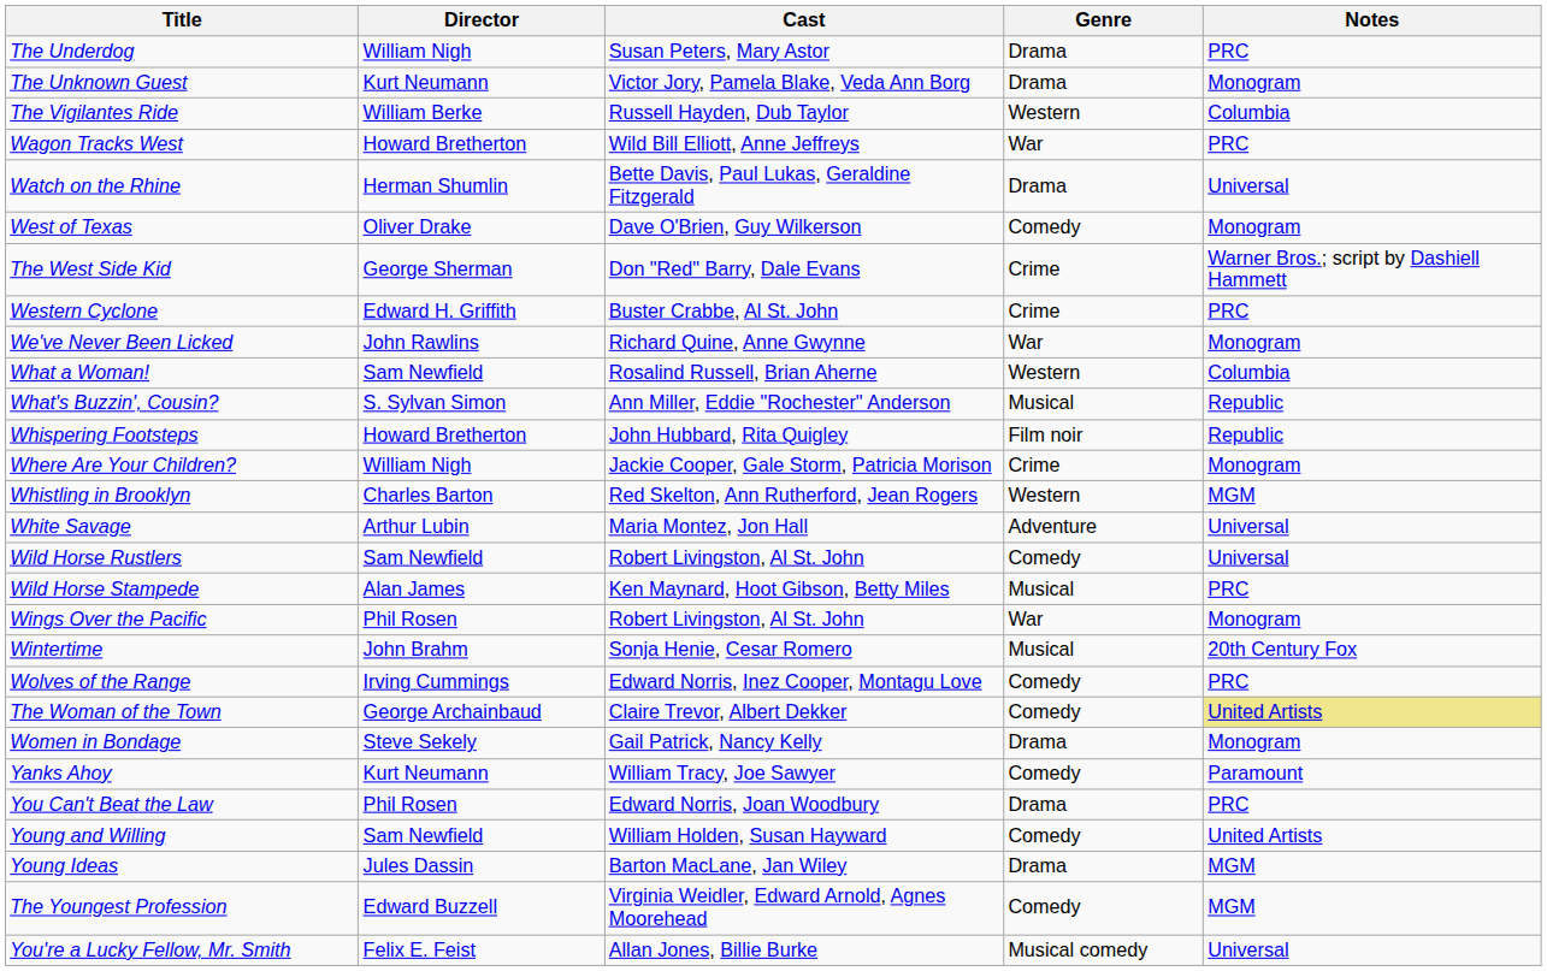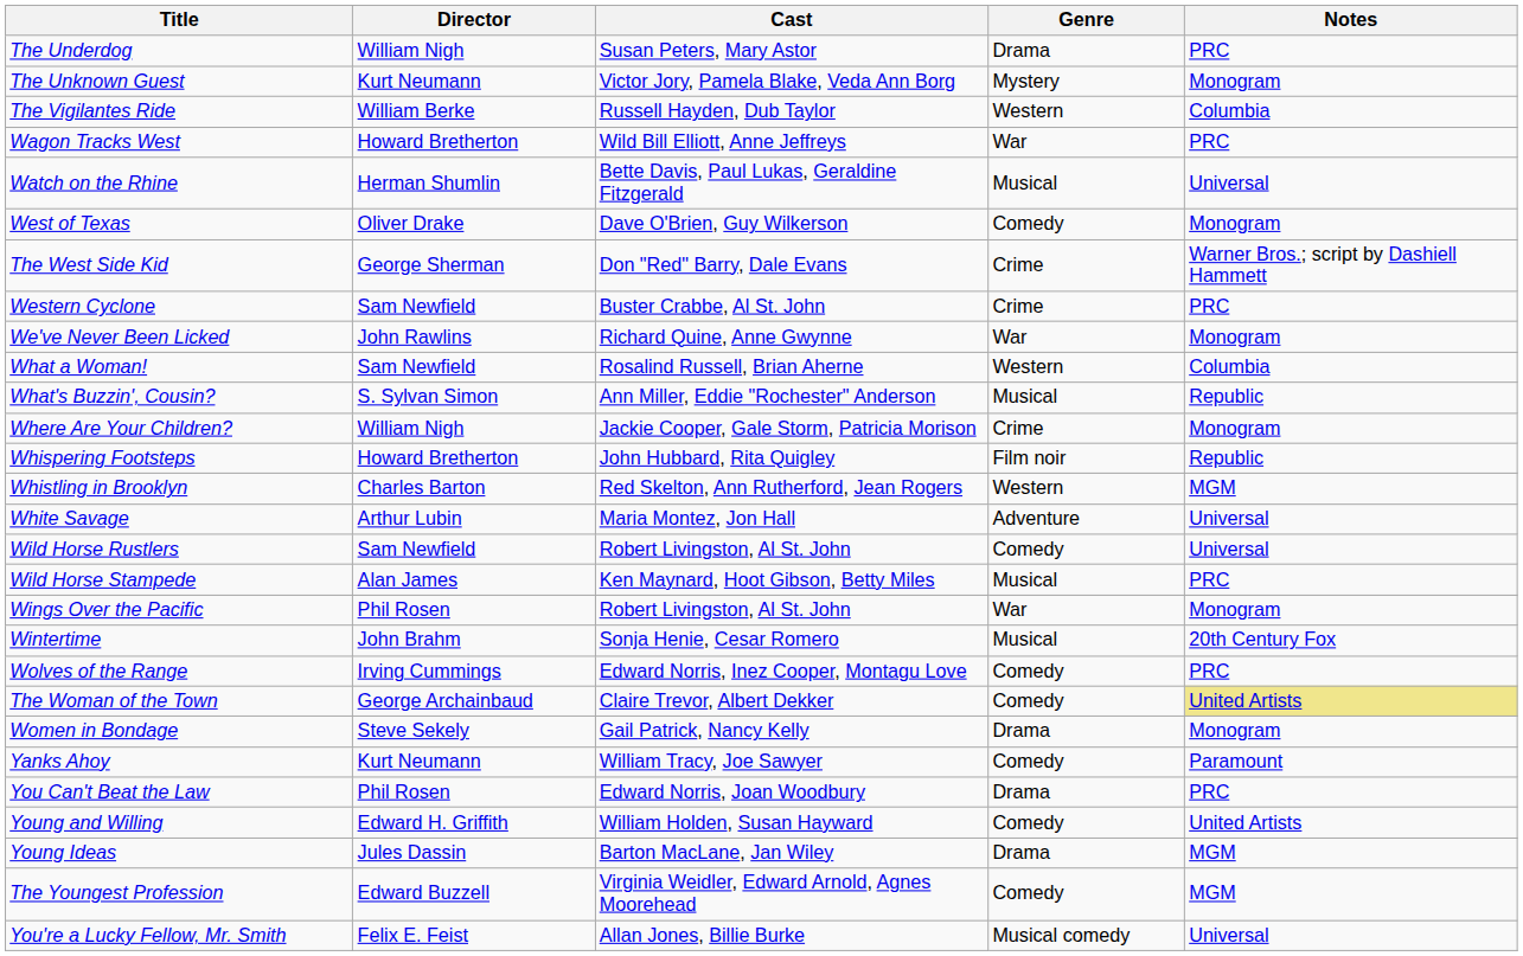 <table class="wikitable" style="width:100%;">
 <tr>
 <th style="width:23%;">Title</th>
 <th style="width:16%;">Director</th>
 <th style="width:26%;">Cast</th>
 <th style="width:13%;">Genre</th>
 <th style="width:22%;">Notes</th>
 </tr>
 <tr>
 <td><em><a href='#'>The Underdog</a></em></td>
 <td><a href='#'>William Nigh</a></td>
 <td><a href='#'>Susan Peters</a>, <a href='#'>Mary Astor</a></td>
 <td>Drama</td>
 <td><a href='#'>PRC</a></td>
 </tr>
 <tr>
 <td><em><a href='#'>The Unknown Guest</a></em></td>
 <td><a href='#'>Kurt Neumann</a></td>
 <td><a href='#'>Victor Jory</a>, <a href='#'>Pamela Blake</a>, <a href='#'>Veda Ann Borg</a></td>
-<td>Drama</td>
+<td>Mystery</td>
 <td><a href='#'>Monogram</a></td>
 </tr>
 <tr>
 <td><em><a href='#'>The Vigilantes Ride</a></em></td>
 <td><a href='#'>William Berke</a></td>
 <td><a href='#'>Russell Hayden</a>, <a href='#'>Dub Taylor</a></td>
 <td>Western</td>
 <td><a href='#'>Columbia</a></td>
 </tr>
 <tr>
 <td><em><a href='#'>Wagon Tracks West</a></em></td>
 <td><a href='#'>Howard Bretherton</a></td>
 <td><a href='#'>Wild Bill Elliott</a>, <a href='#'>Anne Jeffreys</a></td>
 <td>War</td>
 <td><a href='#'>PRC</a></td>
 </tr>
 <tr>
 <td><em><a href='#'>Watch on the Rhine</a></em></td>
 <td><a href='#'>Herman Shumlin</a></td>
 <td><a href='#'>Bette Davis</a>, <a href='#'>Paul Lukas</a>, <a href='#'>Geraldine Fitzgerald</a></td>
-<td>Drama</td>
+<td>Musical</td>
 <td><a href='#'>Universal</a></td>
 </tr>
 <tr>
 <td><em><a href='#'>West of Texas</a></em></td>
 <td><a href='#'>Oliver Drake</a></td>
 <td><a href='#'>Dave O'Brien</a>, <a href='#'>Guy Wilkerson</a></td>
 <td>Comedy</td>
 <td><a href='#'>Monogram</a></td>
 </tr>
 <tr>
 <td><em><a href='#'>The West Side Kid</a></em></td>
 <td><a href='#'>George Sherman</a></td>
 <td><a href='#'>Don "Red" Barry</a>, <a href='#'>Dale Evans</a></td>
 <td>Crime</td>
 <td><a href='#'>Warner Bros.</a>; script by <a href='#'>Dashiell Hammett</a></td>
 </tr>
 <tr>
 <td><em><a href='#'>Western Cyclone</a></em></td>
-<td><a href='#'>Edward H. Griffith</a></td>
+<td><a href='#'>Sam Newfield</a></td>
 <td><a href='#'>Buster Crabbe</a>, <a href='#'>Al St. John</a></td>
 <td>Crime</td>
 <td><a href='#'>PRC</a></td>
 </tr>
 <tr>
 <td><em><a href='#'>We've Never Been Licked</a></em></td>
 <td><a href='#'>John Rawlins</a></td>
 <td><a href='#'>Richard Quine</a>, <a href='#'>Anne Gwynne</a></td>
 <td>War</td>
 <td><a href='#'>Monogram</a></td>
 </tr>
 <tr>
 <td><em><a href='#'>What a Woman!</a></em></td>
 <td><a href='#'>Sam Newfield</a></td>
 <td><a href='#'>Rosalind Russell</a>, <a href='#'>Brian Aherne</a></td>
 <td>Western</td>
 <td><a href='#'>Columbia</a></td>
 </tr>
 <tr>
 <td><em><a href='#'>What's Buzzin', Cousin?</a></em></td>
 <td><a href='#'>S. Sylvan Simon</a></td>
 <td><a href='#'>Ann Miller</a>, <a href='#'>Eddie "Rochester" Anderson</a></td>
 <td>Musical</td>
 <td><a href='#'>Republic</a></td>
 </tr>
 <tr>
+<td><em><a href='#'>Where Are Your Children?</a></em></td>
+<td><a href='#'>William Nigh</a></td>
+<td><a href='#'>Jackie Cooper</a>, <a href='#'>Gale Storm</a>, <a href='#'>Patricia Morison</a></td>
+<td>Crime</td>
+<td><a href='#'>Monogram</a></td>
+</tr>
+<tr>
 <td><em><a href='#'>Whispering Footsteps</a></em></td>
 <td><a href='#'>Howard Bretherton</a></td>
 <td><a href='#'>John Hubbard</a>, <a href='#'>Rita Quigley</a></td>
 <td>Film noir</td>
 <td><a href='#'>Republic</a></td>
-</tr>
-<tr>
-<td><em><a href='#'>Where Are Your Children?</a></em></td>
-<td><a href='#'>William Nigh</a></td>
-<td><a href='#'>Jackie Cooper</a>, <a href='#'>Gale Storm</a>, <a href='#'>Patricia Morison</a></td>
-<td>Crime</td>
-<td><a href='#'>Monogram</a></td>
 </tr>
 <tr>
 <td><em><a href='#'>Whistling in Brooklyn</a></em></td>
 <td><a href='#'>Charles Barton</a></td>
 <td><a href='#'>Red Skelton</a>, <a href='#'>Ann Rutherford</a>, <a href='#'>Jean Rogers</a></td>
 <td>Western</td>
 <td><a href='#'>MGM</a></td>
 </tr>
 <tr>
 <td><em><a href='#'>White Savage</a></em></td>
 <td><a href='#'>Arthur Lubin</a></td>
 <td><a href='#'>Maria Montez</a>, <a href='#'>Jon Hall</a></td>
 <td>Adventure</td>
 <td><a href='#'>Universal</a></td>
 </tr>
 <tr>
 <td><em><a href='#'>Wild Horse Rustlers</a></em></td>
 <td><a href='#'>Sam Newfield</a></td>
 <td><a href='#'>Robert Livingston</a>, <a href='#'>Al St. John</a></td>
 <td>Comedy</td>
 <td><a href='#'>Universal</a></td>
 </tr>
 <tr>
 <td><em><a href='#'>Wild Horse Stampede</a></em></td>
 <td><a href='#'>Alan James</a></td>
 <td><a href='#'>Ken Maynard</a>, <a href='#'>Hoot Gibson</a>, <a href='#'>Betty Miles</a></td>
 <td>Musical</td>
 <td><a href='#'>PRC</a></td>
 </tr>
 <tr>
 <td><em><a href='#'>Wings Over the Pacific</a></em></td>
 <td><a href='#'>Phil Rosen</a></td>
 <td><a href='#'>Robert Livingston</a>, <a href='#'>Al St. John</a></td>
 <td>War</td>
 <td><a href='#'>Monogram</a></td>
 </tr>
 <tr>
 <td><em><a href='#'>Wintertime</a></em></td>
 <td><a href='#'>John Brahm</a></td>
 <td><a href='#'>Sonja Henie</a>, <a href='#'>Cesar Romero</a></td>
 <td>Musical</td>
 <td><a href='#'>20th Century Fox</a></td>
 </tr>
 <tr>
 <td><em><a href='#'>Wolves of the Range</a></em></td>
 <td><a href='#'>Irving Cummings</a></td>
 <td><a href='#'>Edward Norris</a>, <a href='#'>Inez Cooper</a>, <a href='#'>Montagu Love</a></td>
 <td>Comedy</td>
 <td><a href='#'>PRC</a></td>
 </tr>
 <tr>
 <td><em><a href='#'>The Woman of the Town</a></em></td>
 <td><a href='#'>George Archainbaud</a></td>
 <td><a href='#'>Claire Trevor</a>, <a href='#'>Albert Dekker</a></td>
 <td>Comedy</td>
 <td style="background: khaki;"><a href='#'>United Artists</a></td>
 </tr>
 <tr>
 <td><em><a href='#'>Women in Bondage</a></em></td>
 <td><a href='#'>Steve Sekely</a></td>
 <td><a href='#'>Gail Patrick</a>, <a href='#'>Nancy Kelly</a></td>
 <td>Drama</td>
 <td><a href='#'>Monogram</a></td>
 </tr>
 <tr>
 <td><em><a href='#'>Yanks Ahoy</a></em></td>
 <td><a href='#'>Kurt Neumann</a></td>
 <td><a href='#'>William Tracy</a>, <a href='#'>Joe Sawyer</a></td>
 <td>Comedy</td>
 <td><a href='#'>Paramount</a></td>
 </tr>
 <tr>
 <td><em><a href='#'>You Can't Beat the Law</a></em></td>
 <td><a href='#'>Phil Rosen</a></td>
 <td><a href='#'>Edward Norris</a>, <a href='#'>Joan Woodbury</a></td>
 <td>Drama</td>
 <td><a href='#'>PRC</a></td>
 </tr>
 <tr>
 <td><em><a href='#'>Young and Willing</a></em></td>
-<td><a href='#'>Sam Newfield</a></td>
+<td><a href='#'>Edward H. Griffith</a></td>
 <td><a href='#'>William Holden</a>, <a href='#'>Susan Hayward</a></td>
 <td>Comedy</td>
 <td><a href='#'>United Artists</a></td>
 </tr>
 <tr>
 <td><em><a href='#'>Young Ideas</a></em></td>
 <td><a href='#'>Jules Dassin</a></td>
 <td><a href='#'>Barton MacLane</a>, <a href='#'>Jan Wiley</a></td>
 <td>Drama</td>
 <td><a href='#'>MGM</a></td>
 </tr>
 <tr>
 <td><em><a href='#'>The Youngest Profession</a></em></td>
 <td><a href='#'>Edward Buzzell</a></td>
 <td><a href='#'>Virginia Weidler</a>, <a href='#'>Edward Arnold</a>, <a href='#'>Agnes Moorehead</a></td>
 <td>Comedy</td>
 <td><a href='#'>MGM</a></td>
 </tr>
 <tr>
 <td><em><a href='#'>You're a Lucky Fellow, Mr. Smith</a></em></td>
 <td><a href='#'>Felix E. Feist</a></td>
 <td><a href='#'>Allan Jones</a>, <a href='#'>Billie Burke</a></td>
 <td>Musical comedy</td>
 <td><a href='#'>Universal</a></td>
 </tr>
 </table>
